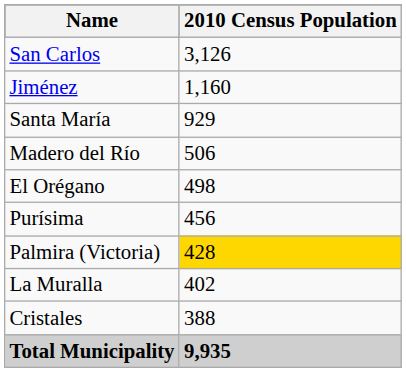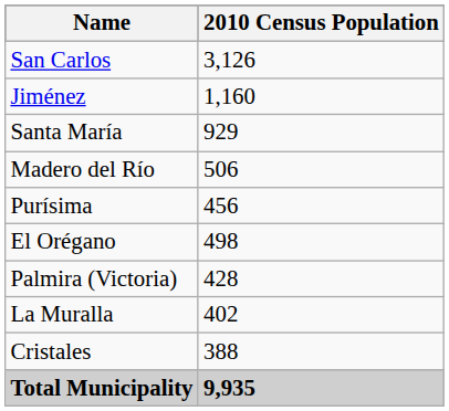 <table class="wikitable">
 <tr style="background:#000000; color:black;">
 <th><strong>Name</strong></th>
 <th><strong>2010 Census Population</strong></th>
 </tr>
 <tr>
 <td><a href='#'>San Carlos</a></td>
 <td>3,126</td>
 </tr>
 <tr>
 <td><a href='#'>Jiménez</a></td>
 <td>1,160</td>
 </tr>
 <tr>
 <td>Santa María</td>
 <td>929</td>
 </tr>
 <tr>
 <td>Madero del Río</td>
 <td>506</td>
 </tr>
 <tr>
+<td>Purísima</td>
+<td>456</td>
+</tr>
+<tr>
 <td>El Orégano</td>
 <td>498</td>
 </tr>
 <tr>
-<td>Purísima</td>
-<td>456</td>
-</tr>
-<tr>
 <td>Palmira (Victoria)</td>
-<td style="background: gold;">428</td>
+<td>428</td>
 </tr>
 <tr>
 <td>La Muralla</td>
 <td>402</td>
 </tr>
 <tr>
 <td>Cristales</td>
 <td>388</td>
 </tr>
 <tr style="background:#CFCFCF;">
 <td><strong>Total Municipality</strong></td>
 <td><strong>9,935</strong></td>
 </tr>
 </table>
